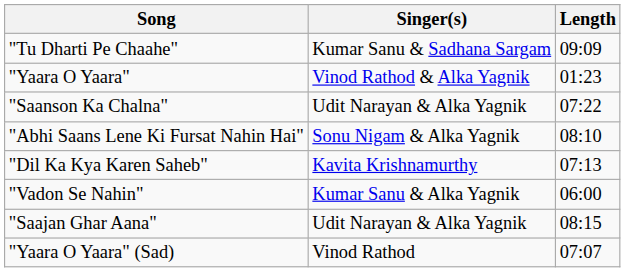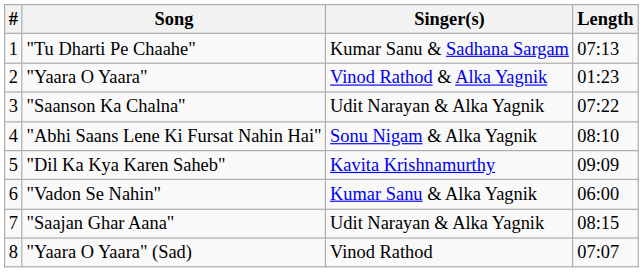 <table class="wikitable sortable">
 <tr>
+<th>#</th>
 <th>Song</th>
 <th>Singer(s)</th>
 <th>Length</th>
 </tr>
 <tr>
+<td>1</td>
 <td>"Tu Dharti Pe Chaahe"</td>
 <td>Kumar Sanu & <a href='#'>Sadhana Sargam</a></td>
-<td>09:09</td>
+<td>07:13</td>
 </tr>
 <tr>
+<td>2</td>
 <td>"Yaara O Yaara"</td>
 <td><a href='#'>Vinod Rathod</a> & <a href='#'>Alka Yagnik</a></td>
 <td>01:23</td>
 </tr>
 <tr>
+<td>3</td>
 <td>"Saanson Ka Chalna"</td>
 <td>Udit Narayan & Alka Yagnik</td>
 <td>07:22</td>
 </tr>
 <tr>
+<td>4</td>
 <td>"Abhi Saans Lene Ki Fursat Nahin Hai"</td>
 <td><a href='#'>Sonu Nigam</a> & Alka Yagnik</td>
 <td>08:10</td>
 </tr>
 <tr>
+<td>5</td>
 <td>"Dil Ka Kya Karen Saheb"</td>
 <td><a href='#'>Kavita Krishnamurthy</a></td>
-<td>07:13</td>
+<td>09:09</td>
 </tr>
 <tr>
+<td>6</td>
 <td>"Vadon Se Nahin"</td>
 <td><a href='#'>Kumar Sanu</a> & Alka Yagnik</td>
 <td>06:00</td>
 </tr>
 <tr>
+<td>7</td>
 <td>"Saajan Ghar Aana"</td>
 <td>Udit Narayan & Alka Yagnik</td>
 <td>08:15</td>
 </tr>
 <tr>
+<td>8</td>
 <td>"Yaara O Yaara" (Sad)</td>
 <td>Vinod Rathod</td>
 <td>07:07</td>
 </tr>
 </table>
